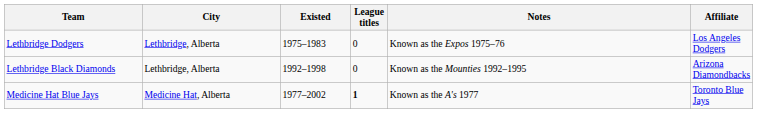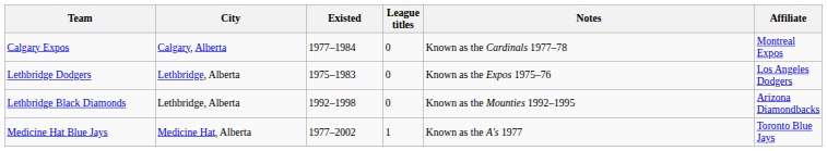 <table class="wikitable">
 <tr>
 <th bgcolor="#DDDDFF" width="20%">Team</th>
 <th bgcolor="#DDDDFF" width="20%">City</th>
 <th bgcolor="#DDDDFF" width="10%">Existed</th>
 <th bgcolor="#DDDDFF" width="5%">League titles</th>
 <th bgcolor="#DDDDFF" width="45%">Notes</th>
 <th bgcolor="#DDDDFF" width="45%">Affiliate</th>
+</tr>
+<tr>
+<td><a href='#'>Calgary Expos</a></td>
+<td><a href='#'>Calgary</a>, <a href='#'>Alberta</a></td>
+<td>1977–1984</td>
+<td>0</td>
+<td>Known as the <em>Cardinals</em> 1977–78</td>
+<td><a href='#'>Montreal Expos</a></td>
 </tr>
 <tr>
 <td><a href='#'>Lethbridge Dodgers</a></td>
 <td><a href='#'>Lethbridge</a>, Alberta</td>
 <td>1975–1983</td>
 <td>0</td>
 <td>Known as the <em>Expos</em> 1975–76</td>
 <td><a href='#'>Los Angeles Dodgers</a></td>
 </tr>
 <tr>
 <td><a href='#'>Lethbridge Black Diamonds</a></td>
 <td>Lethbridge, Alberta</td>
 <td>1992–1998</td>
 <td>0</td>
 <td>Known as the <em>Mounties</em> 1992–1995</td>
 <td><a href='#'>Arizona Diamondbacks</a></td>
 </tr>
 <tr>
 <td><a href='#'>Medicine Hat Blue Jays</a></td>
 <td><a href='#'>Medicine Hat</a>, Alberta</td>
 <td>1977–2002</td>
-<td><strong>1</strong></td>
+<td>1</td>
 <td>Known as the <em>A's</em> 1977</td>
 <td><a href='#'>Toronto Blue Jays</a></td>
 </tr>
 </table>
